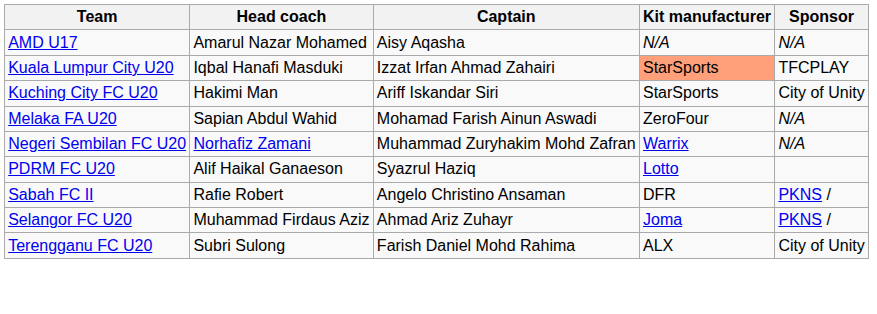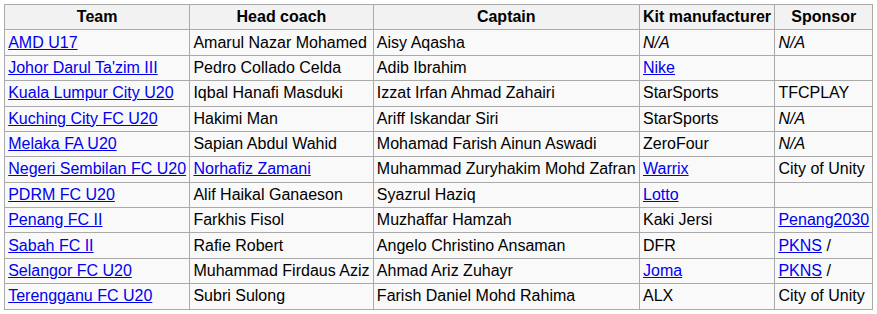 <table class="wikitable sortable">
 <tr>
 <th>Team</th>
 <th>Head coach</th>
 <th>Captain</th>
 <th>Kit manufacturer</th>
 <th>Sponsor</th>
 </tr>
 <tr>
 <td><a href='#'>AMD U17</a></td>
 <td> Amarul Nazar Mohamed</td>
 <td> Aisy Aqasha</td>
 <td><em>N/A</em></td>
 <td><em>N/A</em></td>
 </tr>
 <tr>
+<td><a href='#'>Johor Darul Ta'zim III</a></td>
+<td> Pedro Collado Celda</td>
+<td> Adib Ibrahim</td>
+<td><a href='#'>Nike</a></td>
+<td></td>
+</tr>
+<tr>
 <td><a href='#'>Kuala Lumpur City U20</a></td>
 <td> Iqbal Hanafi Masduki</td>
 <td> Izzat Irfan Ahmad Zahairi</td>
-<td style="background: lightsalmon;">StarSports</td>
+<td>StarSports</td>
 <td>TFCPLAY</td>
 </tr>
 <tr>
 <td><a href='#'>Kuching City FC U20</a></td>
 <td> Hakimi Man</td>
 <td> Ariff Iskandar Siri</td>
 <td>StarSports</td>
-<td>City of Unity</td>
+<td><em>N/A</em></td>
 </tr>
 <tr>
 <td><a href='#'>Melaka FA U20</a></td>
 <td> Sapian Abdul Wahid</td>
 <td> Mohamad Farish Ainun Aswadi</td>
 <td>ZeroFour</td>
 <td><em>N/A</em></td>
 </tr>
 <tr>
 <td><a href='#'>Negeri Sembilan FC U20</a></td>
 <td> <a href='#'>Norhafiz Zamani</a></td>
 <td> Muhammad Zuryhakim Mohd Zafran</td>
 <td><a href='#'>Warrix</a></td>
-<td><em>N/A</em></td>
+<td>City of Unity</td>
 </tr>
 <tr>
 <td><a href='#'>PDRM FC U20</a></td>
 <td> Alif Haikal Ganaeson</td>
 <td> Syazrul Haziq</td>
 <td><a href='#'>Lotto</a></td>
 <td></td>
+</tr>
+<tr>
+<td><a href='#'>Penang FC II</a></td>
+<td> Farkhis Fisol</td>
+<td> Muzhaffar Hamzah</td>
+<td>Kaki Jersi</td>
+<td><a href='#'>Penang2030</a></td>
 </tr>
 <tr>
 <td><a href='#'>Sabah FC II</a></td>
 <td> Rafie Robert</td>
 <td> Angelo Christino Ansaman</td>
 <td>DFR</td>
 <td><a href='#'>PKNS</a> / </td>
 </tr>
 <tr>
 <td><a href='#'>Selangor FC U20</a></td>
 <td> Muhammad Firdaus Aziz</td>
 <td> Ahmad Ariz Zuhayr</td>
 <td><a href='#'>Joma</a></td>
 <td><a href='#'>PKNS</a> / </td>
 </tr>
 <tr>
 <td><a href='#'>Terengganu FC U20</a></td>
 <td> Subri Sulong</td>
 <td> Farish Daniel Mohd Rahima</td>
 <td>ALX</td>
 <td>City of Unity</td>
 </tr>
 </table>
